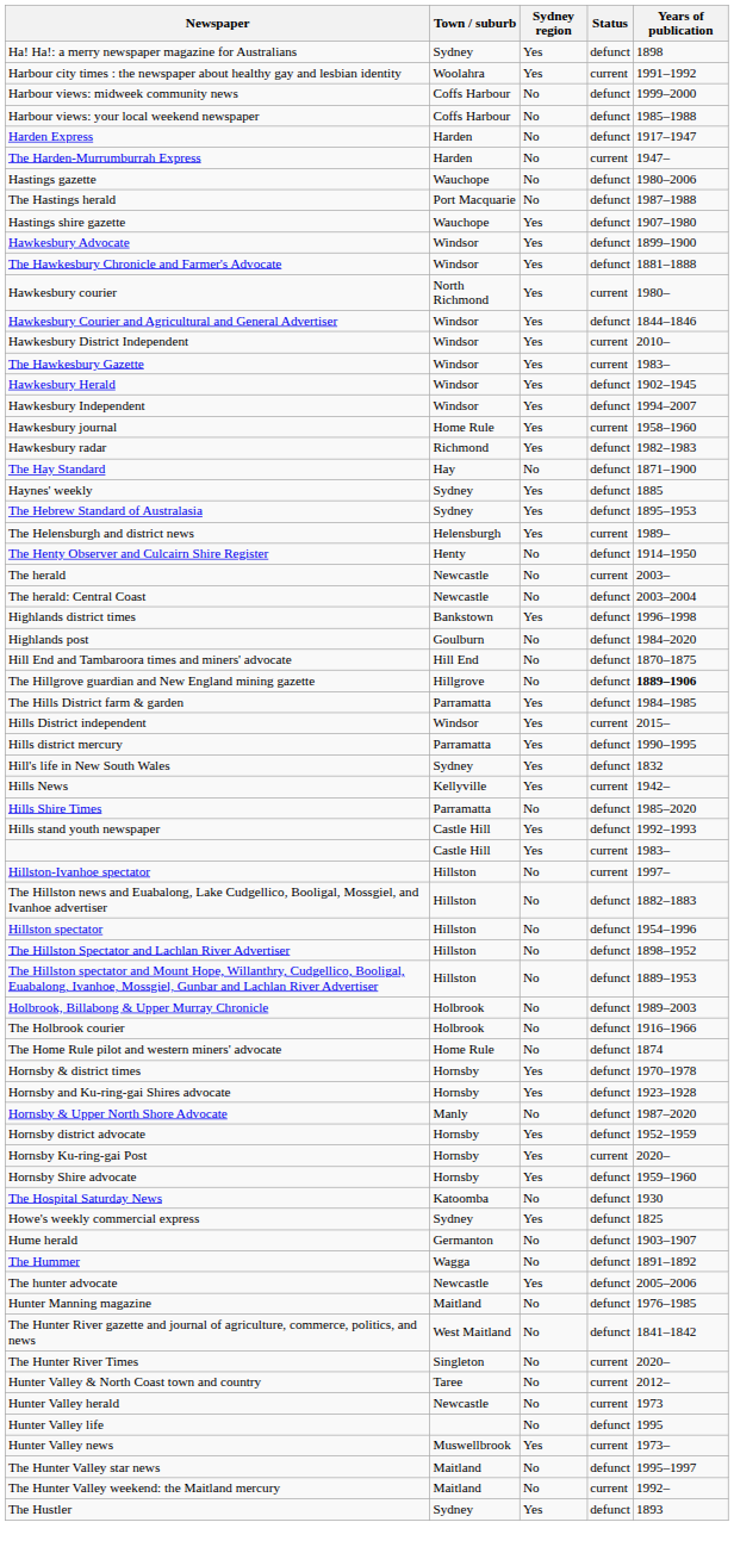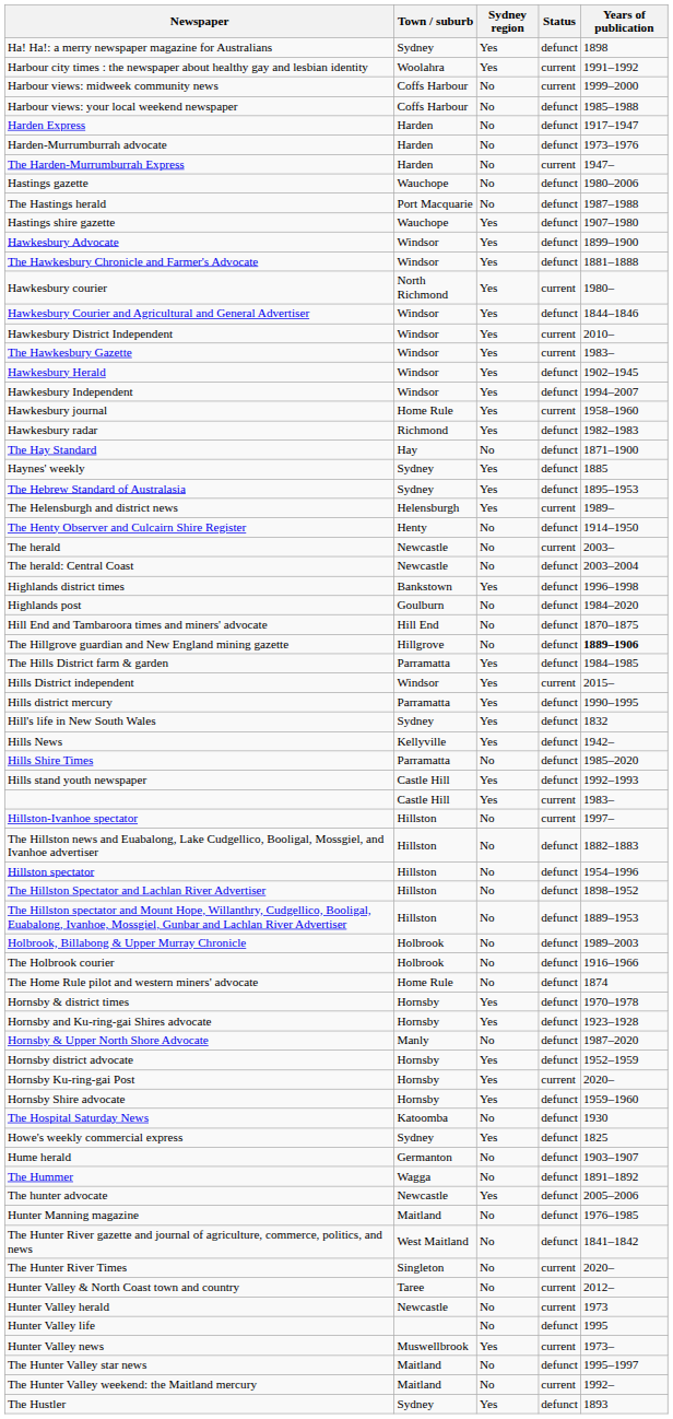 <table class="wikitable sortable">
 <tr>
 <th class="unsortable">Newspaper</th>
 <th>Town / suburb</th>
 <th>Sydney region</th>
 <th>Status</th>
 <th>Years of publication</th>
 </tr>
 <tr>
 <td>Ha! Ha!: a merry newspaper magazine for Australians</td>
 <td>Sydney</td>
 <td>Yes</td>
 <td>defunct</td>
 <td>1898</td>
 </tr>
 <tr>
 <td>Harbour city times : the newspaper about healthy gay and lesbian identity</td>
 <td>Woolahra</td>
 <td>Yes</td>
 <td>current</td>
 <td>1991–1992</td>
 </tr>
 <tr>
 <td>Harbour views: midweek community news</td>
 <td>Coffs Harbour</td>
 <td>No</td>
-<td>defunct</td>
+<td>current</td>
 <td>1999–2000</td>
 </tr>
 <tr>
 <td>Harbour views: your local weekend newspaper</td>
 <td>Coffs Harbour</td>
 <td>No</td>
 <td>defunct</td>
 <td>1985–1988</td>
 </tr>
 <tr>
 <td><a href='#'>Harden Express</a></td>
 <td>Harden</td>
 <td>No</td>
 <td>defunct</td>
 <td>1917–1947</td>
+</tr>
+<tr>
+<td>Harden-Murrumburrah advocate</td>
+<td>Harden</td>
+<td>No</td>
+<td>defunct</td>
+<td>1973–1976</td>
 </tr>
 <tr>
 <td><a href='#'>The Harden-Murrumburrah Express</a></td>
 <td>Harden</td>
 <td>No</td>
 <td>current</td>
 <td>1947–</td>
 </tr>
 <tr>
 <td>Hastings gazette</td>
 <td>Wauchope</td>
 <td>No</td>
 <td>defunct</td>
 <td>1980–2006</td>
 </tr>
 <tr>
 <td>The Hastings herald</td>
 <td>Port Macquarie</td>
 <td>No</td>
 <td>defunct</td>
 <td>1987–1988</td>
 </tr>
 <tr>
 <td>Hastings shire gazette</td>
 <td>Wauchope</td>
 <td>Yes</td>
 <td>defunct</td>
 <td>1907–1980</td>
 </tr>
 <tr>
 <td><a href='#'>Hawkesbury Advocate</a></td>
 <td>Windsor</td>
 <td>Yes</td>
 <td>defunct</td>
 <td>1899–1900</td>
 </tr>
 <tr>
 <td><a href='#'>The Hawkesbury Chronicle and Farmer's Advocate</a></td>
 <td>Windsor</td>
 <td>Yes</td>
 <td>defunct</td>
 <td>1881–1888</td>
 </tr>
 <tr>
 <td>Hawkesbury courier</td>
 <td>North Richmond</td>
 <td>Yes</td>
 <td>current</td>
 <td>1980–</td>
 </tr>
 <tr>
 <td><a href='#'>Hawkesbury Courier and Agricultural and General Advertiser</a></td>
 <td>Windsor</td>
 <td>Yes</td>
 <td>defunct</td>
 <td>1844–1846</td>
 </tr>
 <tr>
 <td>Hawkesbury District Independent</td>
 <td>Windsor</td>
 <td>Yes</td>
 <td>current</td>
 <td>2010–</td>
 </tr>
 <tr>
 <td><a href='#'>The Hawkesbury Gazette</a></td>
 <td>Windsor</td>
 <td>Yes</td>
 <td>current</td>
 <td>1983–</td>
 </tr>
 <tr>
 <td><a href='#'>Hawkesbury Herald</a></td>
 <td>Windsor</td>
 <td>Yes</td>
 <td>defunct</td>
 <td>1902–1945</td>
 </tr>
 <tr>
 <td>Hawkesbury Independent</td>
 <td>Windsor</td>
 <td>Yes</td>
 <td>defunct</td>
 <td>1994–2007</td>
 </tr>
 <tr>
 <td>Hawkesbury journal</td>
 <td>Home Rule</td>
 <td>Yes</td>
 <td>current</td>
 <td>1958–1960</td>
 </tr>
 <tr>
 <td>Hawkesbury radar</td>
 <td>Richmond</td>
 <td>Yes</td>
 <td>defunct</td>
 <td>1982–1983</td>
 </tr>
 <tr>
 <td><a href='#'>The Hay Standard</a></td>
 <td>Hay</td>
 <td>No</td>
 <td>defunct</td>
 <td>1871–1900</td>
 </tr>
 <tr>
 <td>Haynes' weekly</td>
 <td>Sydney</td>
 <td>Yes</td>
 <td>defunct</td>
 <td>1885</td>
 </tr>
 <tr>
 <td><a href='#'>The Hebrew Standard of Australasia</a></td>
 <td>Sydney</td>
 <td>Yes</td>
 <td>defunct</td>
 <td>1895–1953</td>
 </tr>
 <tr>
 <td>The Helensburgh and district news</td>
 <td>Helensburgh</td>
 <td>Yes</td>
 <td>current</td>
 <td>1989–</td>
 </tr>
 <tr>
 <td><a href='#'>The Henty Observer and Culcairn Shire Register</a></td>
 <td>Henty</td>
 <td>No</td>
 <td>defunct</td>
 <td>1914–1950</td>
 </tr>
 <tr>
 <td>The herald</td>
 <td>Newcastle</td>
 <td>No</td>
 <td>current</td>
 <td>2003–</td>
 </tr>
 <tr>
 <td>The herald: Central Coast</td>
 <td>Newcastle</td>
 <td>No</td>
 <td>defunct</td>
 <td>2003–2004</td>
 </tr>
 <tr>
 <td>Highlands district times</td>
 <td>Bankstown</td>
 <td>Yes</td>
 <td>defunct</td>
 <td>1996–1998</td>
 </tr>
 <tr>
 <td>Highlands post</td>
 <td>Goulburn</td>
 <td>No</td>
 <td>defunct</td>
 <td>1984–2020</td>
 </tr>
 <tr>
 <td>Hill End and Tambaroora times and miners' advocate</td>
 <td>Hill End</td>
 <td>No</td>
 <td>defunct</td>
 <td>1870–1875</td>
 </tr>
 <tr>
 <td>The Hillgrove guardian and New England mining gazette</td>
 <td>Hillgrove</td>
 <td>No</td>
 <td>defunct</td>
 <td><strong>1889–1906</strong></td>
 </tr>
 <tr>
 <td>The Hills District farm & garden</td>
 <td>Parramatta</td>
 <td>Yes</td>
 <td>defunct</td>
 <td>1984–1985</td>
 </tr>
 <tr>
 <td>Hills District independent</td>
 <td>Windsor</td>
 <td>Yes</td>
 <td>current</td>
 <td>2015–</td>
 </tr>
 <tr>
 <td>Hills district mercury</td>
 <td>Parramatta</td>
 <td>Yes</td>
 <td>defunct</td>
 <td>1990–1995</td>
 </tr>
 <tr>
 <td>Hill's life in New South Wales</td>
 <td>Sydney</td>
 <td>Yes</td>
 <td>defunct</td>
 <td>1832</td>
 </tr>
 <tr>
 <td>Hills News</td>
 <td>Kellyville</td>
 <td>Yes</td>
-<td>current</td>
+<td>defunct</td>
 <td>1942–</td>
 </tr>
 <tr>
 <td><a href='#'>Hills Shire Times</a></td>
 <td>Parramatta</td>
 <td>No</td>
 <td>defunct</td>
 <td>1985–2020</td>
 </tr>
 <tr>
 <td>Hills stand youth newspaper</td>
 <td>Castle Hill</td>
 <td>Yes</td>
 <td>defunct</td>
 <td>1992–1993</td>
 </tr>
 <tr>
 <td></td>
 <td>Castle Hill</td>
 <td>Yes</td>
 <td>current</td>
 <td>1983–</td>
 </tr>
 <tr>
 <td><a href='#'>Hillston-Ivanhoe spectator</a></td>
 <td>Hillston</td>
 <td>No</td>
 <td>current</td>
 <td>1997–</td>
 </tr>
 <tr>
 <td>The Hillston news and Euabalong, Lake Cudgellico, Booligal, Mossgiel, and Ivanhoe advertiser</td>
 <td>Hillston</td>
 <td>No</td>
 <td>defunct</td>
 <td>1882–1883</td>
 </tr>
 <tr>
 <td><a href='#'>Hillston spectator</a></td>
 <td>Hillston</td>
 <td>No</td>
 <td>defunct</td>
 <td>1954–1996</td>
 </tr>
 <tr>
 <td><a href='#'>The Hillston Spectator and Lachlan River Advertiser</a></td>
 <td>Hillston</td>
 <td>No</td>
 <td>defunct</td>
 <td>1898–1952</td>
 </tr>
 <tr>
 <td><a href='#'>The Hillston spectator and Mount Hope, Willanthry, Cudgellico, Booligal, Euabalong, Ivanhoe, Mossgiel, Gunbar and Lachlan River Advertiser</a></td>
 <td>Hillston</td>
 <td>No</td>
 <td>defunct</td>
 <td>1889–1953</td>
 </tr>
 <tr>
 <td><a href='#'>Holbrook, Billabong & Upper Murray Chronicle</a></td>
 <td>Holbrook</td>
 <td>No</td>
 <td>defunct</td>
 <td>1989–2003</td>
 </tr>
 <tr>
 <td>The Holbrook courier</td>
 <td>Holbrook</td>
 <td>No</td>
 <td>defunct</td>
 <td>1916–1966</td>
 </tr>
 <tr>
 <td>The Home Rule pilot and western miners' advocate</td>
 <td>Home Rule</td>
 <td>No</td>
 <td>defunct</td>
 <td>1874</td>
 </tr>
 <tr>
 <td>Hornsby & district times</td>
 <td>Hornsby</td>
 <td>Yes</td>
 <td>defunct</td>
 <td>1970–1978</td>
 </tr>
 <tr>
 <td>Hornsby and Ku-ring-gai Shires advocate</td>
 <td>Hornsby</td>
 <td>Yes</td>
 <td>defunct</td>
 <td>1923–1928</td>
 </tr>
 <tr>
 <td><a href='#'>Hornsby & Upper North Shore Advocate</a></td>
 <td>Manly</td>
 <td>No</td>
 <td>defunct</td>
 <td>1987–2020</td>
 </tr>
 <tr>
 <td>Hornsby district advocate</td>
 <td>Hornsby</td>
 <td>Yes</td>
 <td>defunct</td>
 <td>1952–1959</td>
 </tr>
 <tr>
 <td>Hornsby Ku-ring-gai Post</td>
 <td>Hornsby</td>
 <td>Yes</td>
 <td>current</td>
 <td>2020–</td>
 </tr>
 <tr>
 <td>Hornsby Shire advocate</td>
 <td>Hornsby</td>
 <td>Yes</td>
 <td>defunct</td>
 <td>1959–1960</td>
 </tr>
 <tr>
 <td><a href='#'>The Hospital Saturday News</a></td>
 <td>Katoomba</td>
 <td>No</td>
 <td>defunct</td>
 <td>1930</td>
 </tr>
 <tr>
 <td>Howe's weekly commercial express</td>
 <td>Sydney</td>
 <td>Yes</td>
 <td>defunct</td>
 <td>1825</td>
 </tr>
 <tr>
 <td>Hume herald</td>
 <td>Germanton</td>
 <td>No</td>
 <td>defunct</td>
 <td>1903–1907</td>
 </tr>
 <tr>
 <td><a href='#'>The Hummer</a></td>
 <td>Wagga</td>
 <td>No</td>
 <td>defunct</td>
 <td>1891–1892</td>
 </tr>
 <tr>
 <td>The hunter advocate</td>
 <td>Newcastle</td>
 <td>Yes</td>
 <td>defunct</td>
 <td>2005–2006</td>
 </tr>
 <tr>
 <td>Hunter Manning magazine</td>
 <td>Maitland</td>
 <td>No</td>
 <td>defunct</td>
 <td>1976–1985</td>
 </tr>
 <tr>
 <td>The Hunter River gazette and journal of agriculture, commerce, politics, and news</td>
 <td>West Maitland</td>
 <td>No</td>
 <td>defunct</td>
 <td>1841–1842</td>
 </tr>
 <tr>
 <td>The Hunter River Times</td>
 <td>Singleton</td>
 <td>No</td>
 <td>current</td>
 <td>2020–</td>
 </tr>
 <tr>
 <td>Hunter Valley & North Coast town and country</td>
 <td>Taree</td>
 <td>No</td>
 <td>current</td>
 <td>2012–</td>
 </tr>
 <tr>
 <td>Hunter Valley herald</td>
 <td>Newcastle</td>
 <td>No</td>
 <td>current</td>
 <td>1973</td>
 </tr>
 <tr>
 <td>Hunter Valley life</td>
 <td></td>
 <td>No</td>
 <td>defunct</td>
 <td>1995</td>
 </tr>
 <tr>
 <td>Hunter Valley news</td>
 <td>Muswellbrook</td>
 <td>Yes</td>
 <td>current</td>
 <td>1973–</td>
 </tr>
 <tr>
 <td>The Hunter Valley star news</td>
 <td>Maitland</td>
 <td>No</td>
 <td>defunct</td>
 <td>1995–1997</td>
 </tr>
 <tr>
 <td>The Hunter Valley weekend: the Maitland mercury</td>
 <td>Maitland</td>
 <td>No</td>
 <td>current</td>
 <td>1992–</td>
 </tr>
 <tr>
 <td>The Hustler</td>
 <td>Sydney</td>
 <td>Yes</td>
 <td>defunct</td>
 <td>1893</td>
 </tr>
 </table>
